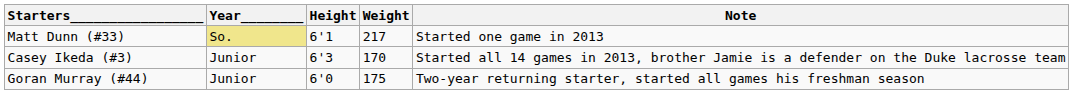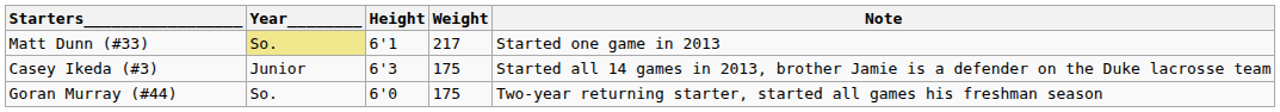 <table class="wikitable">
 <tr>
 <th>Starters_________________</th>
 <th>Year________</th>
 <th>Height</th>
 <th>Weight</th>
 <th>Note</th>
 </tr>
 <tr>
 <td>Matt Dunn (#33)</td>
 <td style="background: khaki;">So.</td>
 <td>6'1</td>
 <td>217</td>
 <td>Started one game in 2013</td>
 </tr>
 <tr>
 <td>Casey Ikeda (#3)</td>
 <td>Junior</td>
 <td>6'3</td>
-<td>170</td>
+<td>175</td>
 <td>Started all 14 games in 2013, brother Jamie is a defender on the Duke lacrosse team</td>
 </tr>
 <tr>
 <td>Goran Murray (#44)</td>
-<td>Junior</td>
+<td>So.</td>
 <td>6'0</td>
 <td>175</td>
 <td>Two-year returning starter, started all games his freshman season</td>
 </tr>
 </table>
